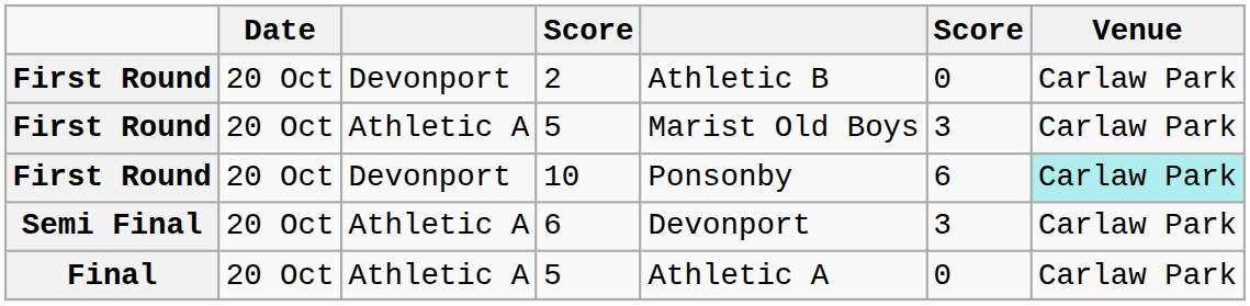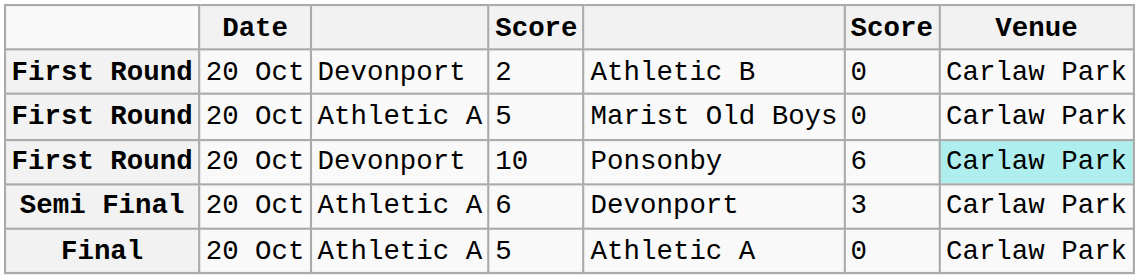 <table class="wikitable mw-collapsible">
 <tr>
 <td></td>
 <th scope="col">Date</th>
 <th scope="col"></th>
 <th scope="col">Score</th>
 <th scope="col"></th>
 <th scope="col">Score</th>
 <th scope="col">Venue</th>
 </tr>
 <tr>
 <th scope="row">First Round</th>
 <td>20 Oct </td>
 <td>Devonport</td>
 <td>2</td>
 <td>Athletic B</td>
 <td>0</td>
 <td>Carlaw Park</td>
 </tr>
 <tr>
 <th scope="row">First Round</th>
 <td>20 Oct</td>
 <td>Athletic A</td>
 <td>5</td>
 <td>Marist Old Boys</td>
-<td>3</td>
+<td>0</td>
 <td>Carlaw Park</td>
 </tr>
 <tr>
 <th scope="row">First Round</th>
 <td>20 Oct</td>
 <td>Devonport</td>
 <td>10</td>
 <td>Ponsonby</td>
 <td>6</td>
 <td style="background: paleturquoise;">Carlaw Park</td>
 </tr>
 <tr>
 <th scope="row">Semi Final</th>
 <td>20 Oct</td>
 <td>Athletic A</td>
 <td>6</td>
 <td>Devonport</td>
 <td>3</td>
 <td>Carlaw Park</td>
 </tr>
 <tr>
 <th scope="row">Final</th>
 <td>20 Oct</td>
 <td>Athletic A</td>
 <td>5</td>
 <td>Athletic A</td>
 <td>0</td>
 <td>Carlaw Park</td>
 </tr>
 <tr>
 </tr>
 </table>
